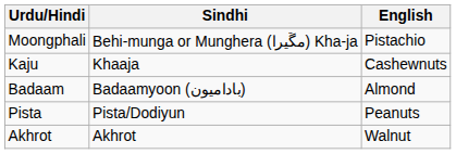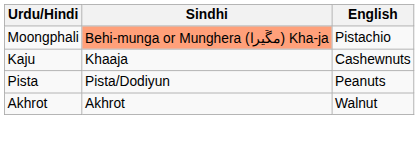 <table class="wikitable">
 <tr>
 <th>Urdu/Hindi</th>
 <th>Sindhi</th>
 <th>English</th>
 </tr>
 <tr>
 <td>Moongphali</td>
-<td>Behi-munga or Munghera (مڱيرا) Kha-ja</td>
+<td style="background: lightsalmon;">Behi-munga or Munghera (مڱيرا) Kha-ja</td>
 <td>Pistachio</td>
 </tr>
 <tr>
 <td>Kaju</td>
 <td>Khaaja</td>
 <td>Cashewnuts</td>
-</tr>
-<tr>
-<td>Badaam</td>
-<td>Badaamyoon (باداميون)</td>
-<td>Almond</td>
 </tr>
 <tr>
 <td>Pista</td>
 <td>Pista/Dodiyun</td>
 <td>Peanuts</td>
 </tr>
 <tr>
 <td>Akhrot</td>
 <td>Akhrot</td>
 <td>Walnut</td>
 </tr>
 </table>
